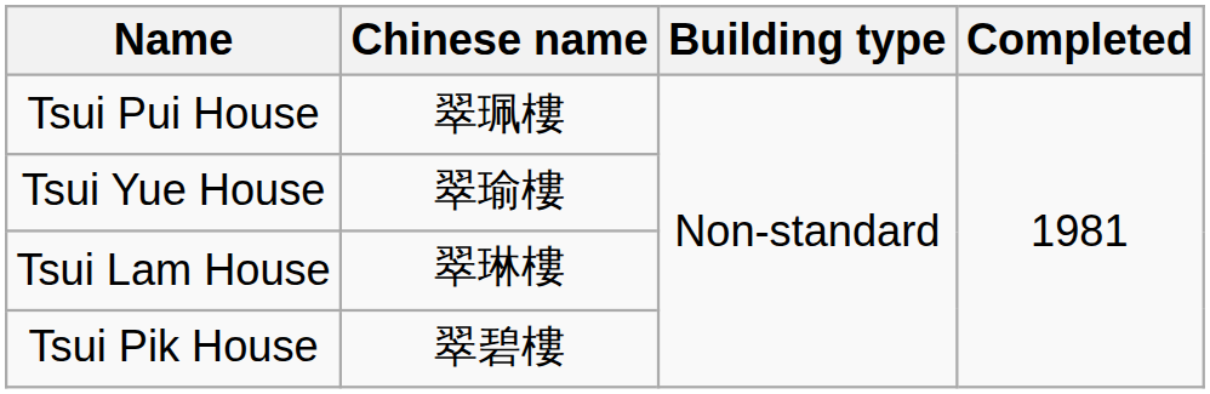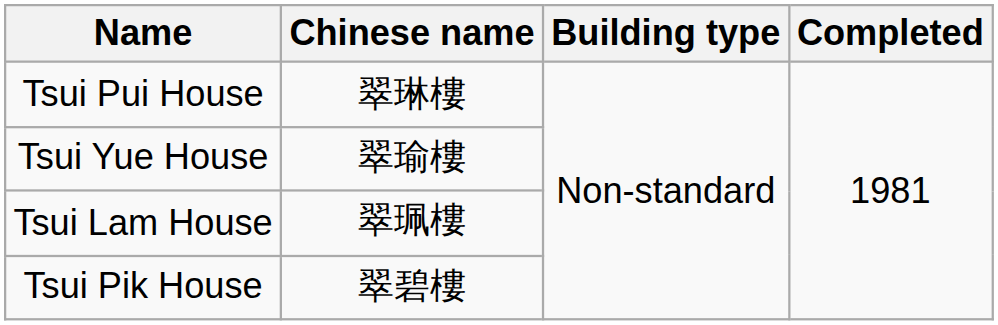 <table class="wikitable" style="text-align: center">
 <tr>
 <th>Name</th>
 <th>Chinese name</th>
 <th>Building type</th>
 <th>Completed</th>
 </tr>
 <tr>
 <td>Tsui Pui House</td>
-<td>翠珮樓</td>
+<td>翠琳樓</td>
 <td rowspan="4">Non-standard</td>
 <td rowspan="4">1981</td>
 </tr>
 <tr>
 <td>Tsui Yue House</td>
 <td>翠瑜樓</td>
 </tr>
 <tr>
 <td>Tsui Lam House</td>
-<td>翠琳樓</td>
+<td>翠珮樓</td>
 </tr>
 <tr>
 <td>Tsui Pik House</td>
 <td>翠碧樓</td>
 </tr>
 </table>
